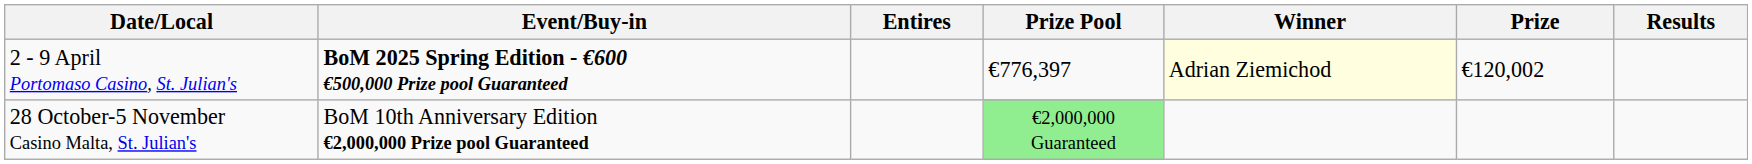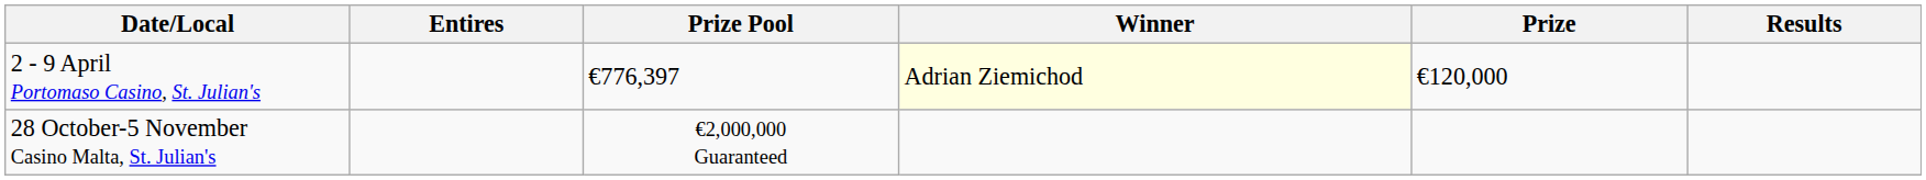 <table class="wikitable" width="100%">
 <tr>
 <th width="18%">Date/Local</th>
-<th !width="20%">Event/Buy-in</th>
 <th !width="10%">Entires</th>
 <th !width="10%">Prize Pool</th>
 <th !width="22%">Winner</th>
 <th !width="10%">Prize</th>
 <th !width="10%">Results</th>
 </tr>
 <tr>
 <td>2 - 9 April<br><small><em><a href='#'>Portomaso Casino</a>, <a href='#'>St. Julian's</a></em></small></td>
-<td> <strong>BoM 2025 Spring Edition - <em>€600<strong><em><br><small>€500,000 Prize pool Guaranteed</small></td>
 <td></td>
 <td>€776,397</td>
 <td style="background: lightyellow;"> </strong>Adrian Ziemichod<strong></td>
-<td>€120,002</td>
+<td>€120,000</td>
 <td></td>
 </tr>
 <tr>
 <td>28 October-5 November<br><small></em>Casino Malta, <a href='#'>St. Julian's</a><em></small></td>
-<td> </strong>BoM 10th Anniversary Edition<strong><br><small>€2,000,000 Prize pool Guaranteed</small></td>
 <td></td>
-<td align="center" style="background: lightgreen;"><small></em>€2,000,000<br>Guaranteed<em></small></td>
+<td align="center"><small></em>€2,000,000<br>Guaranteed<em></small></td>
 <td></td>
 <td></td>
 <td></td>
 </tr>
 </table>
